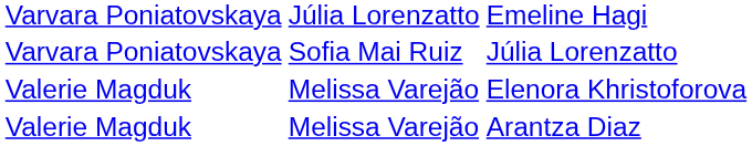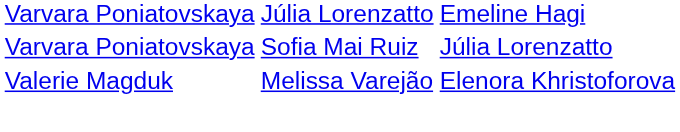 <table>
 <tr>
 <th scope=row style="text-align:left"></th>
 <td valign=top><br></td>
 <td valign=top><br></td>
 <td valign=top><br></td>
 </tr>
 <tr>
 <th scope=row style="text-align:left"></th>
 <td> <a href='#'>Varvara Poniatovskaya</a></td>
 <td> <a href='#'>Júlia Lorenzatto</a></td>
 <td> <a href='#'>Emeline Hagi</a></td>
 </tr>
 <tr>
 <th scope=row style="text-align:left"></th>
 <td> <a href='#'>Varvara Poniatovskaya</a></td>
 <td> <a href='#'>Sofia Mai Ruiz</a></td>
 <td> <a href='#'>Júlia Lorenzatto</a></td>
 </tr>
 <tr>
 <th scope=row style="text-align:left"></th>
 <td> <a href='#'>Valerie Magduk</a></td>
 <td> <a href='#'>Melissa Varejão</a></td>
 <td> <a href='#'>Elenora Khristoforova</a></td>
 </tr>
-<tr>
-<th scope=row style="text-align:left"></th>
-<td> <a href='#'>Valerie Magduk</a></td>
-<td> <a href='#'>Melissa Varejão</a></td>
-<td> <a href='#'>Arantza Diaz</a></td>
-</tr>
 </table>
